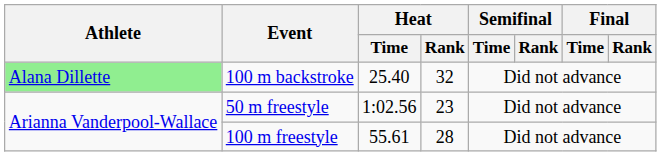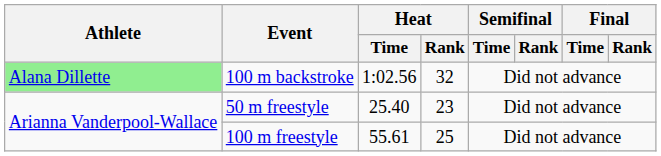 <table class=wikitable style="font-size:90%">
 <tr>
 <th rowspan="2">Athlete</th>
 <th rowspan="2">Event</th>
 <th colspan="2">Heat</th>
 <th colspan="2">Semifinal</th>
 <th colspan="2">Final</th>
 </tr>
 <tr style="font-size:95%">
 <th>Time</th>
 <th>Rank</th>
 <th>Time</th>
 <th>Rank</th>
 <th>Time</th>
 <th>Rank</th>
 </tr>
 <tr align=center>
 <td align=left style="background: lightgreen;"><a href='#'>Alana Dillette</a></td>
 <td align=left><a href='#'>100 m backstroke</a></td>
-<td>25.40</td>
+<td>1:02.56</td>
 <td>32</td>
 <td colspan=4>Did not advance</td>
 </tr>
 <tr align=center>
 <td align=left rowspan=2><a href='#'>Arianna Vanderpool-Wallace</a></td>
 <td align=left><a href='#'>50 m freestyle</a></td>
-<td>1:02.56</td>
+<td>25.40</td>
 <td>23</td>
 <td colspan=4>Did not advance</td>
 </tr>
 <tr align=center>
 <td align=left><a href='#'>100 m freestyle</a></td>
 <td>55.61</td>
-<td>28</td>
+<td>25</td>
 <td colspan=4>Did not advance</td>
 </tr>
 </table>
